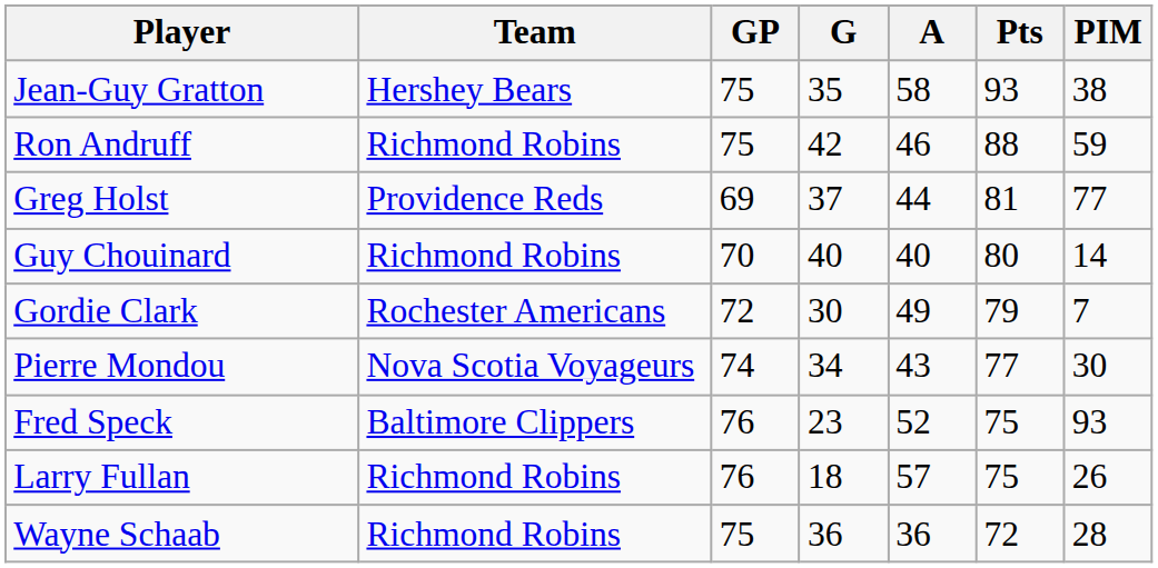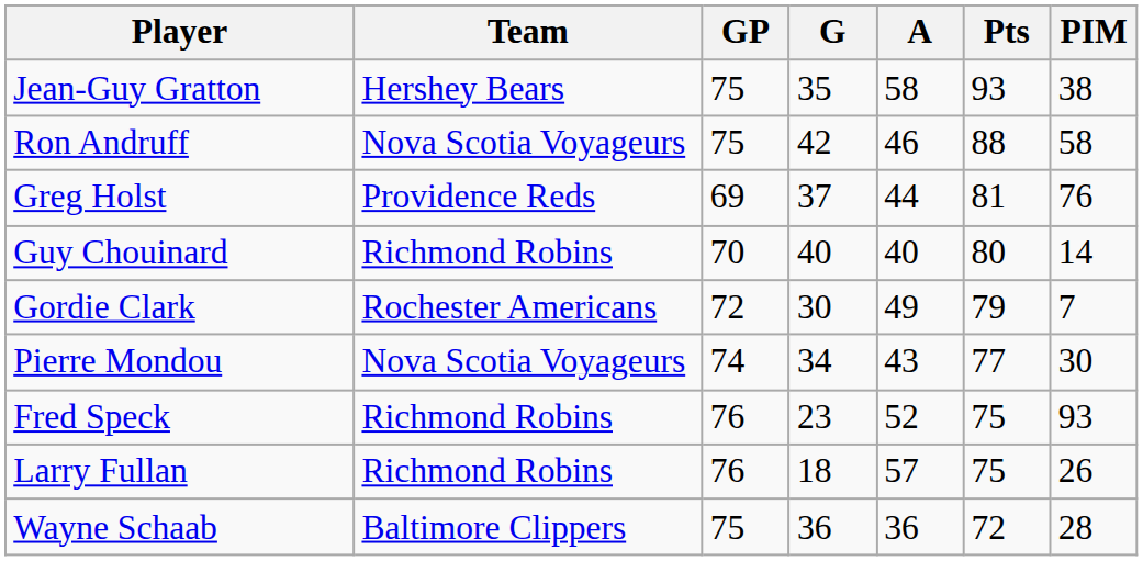 <table class="wikitable">
 <tr>
 <th bgcolor="#DDDDFF" width="30%">Player</th>
 <th bgcolor="#DDDDFF" width="30%">Team</th>
 <th bgcolor="#DDDDFF" width="7.5%">GP</th>
 <th bgcolor="#DDDDFF" width="7.5%">G</th>
 <th bgcolor="#DDDDFF" width="7.5%">A</th>
 <th bgcolor="#DDDDFF" width="7.5%">Pts</th>
 <th bgcolor="#DDDDFF" width="7.5%">PIM</th>
 </tr>
 <tr>
 <td><a href='#'>Jean-Guy Gratton</a></td>
 <td><a href='#'>Hershey Bears</a></td>
 <td>75</td>
 <td>35</td>
 <td>58</td>
 <td>93</td>
 <td>38</td>
 </tr>
 <tr>
 <td><a href='#'>Ron Andruff</a></td>
-<td><a href='#'>Richmond Robins</a></td>
+<td><a href='#'>Nova Scotia Voyageurs</a></td>
 <td>75</td>
 <td>42</td>
 <td>46</td>
 <td>88</td>
-<td>59</td>
+<td>58</td>
 </tr>
 <tr>
 <td><a href='#'>Greg Holst</a></td>
 <td><a href='#'>Providence Reds</a></td>
 <td>69</td>
 <td>37</td>
 <td>44</td>
 <td>81</td>
-<td>77</td>
+<td>76</td>
 </tr>
 <tr>
 <td><a href='#'>Guy Chouinard</a></td>
 <td><a href='#'>Richmond Robins</a></td>
 <td>70</td>
 <td>40</td>
 <td>40</td>
 <td>80</td>
 <td>14</td>
 </tr>
 <tr>
 <td><a href='#'>Gordie Clark</a></td>
 <td><a href='#'>Rochester Americans</a></td>
 <td>72</td>
 <td>30</td>
 <td>49</td>
 <td>79</td>
 <td>7</td>
 </tr>
 <tr>
 <td><a href='#'>Pierre Mondou</a></td>
 <td><a href='#'>Nova Scotia Voyageurs</a></td>
 <td>74</td>
 <td>34</td>
 <td>43</td>
 <td>77</td>
 <td>30</td>
 </tr>
 <tr>
 <td><a href='#'>Fred Speck</a></td>
-<td><a href='#'>Baltimore Clippers</a></td>
+<td><a href='#'>Richmond Robins</a></td>
 <td>76</td>
 <td>23</td>
 <td>52</td>
 <td>75</td>
 <td>93</td>
 </tr>
 <tr>
 <td><a href='#'>Larry Fullan</a></td>
 <td><a href='#'>Richmond Robins</a></td>
 <td>76</td>
 <td>18</td>
 <td>57</td>
 <td>75</td>
 <td>26</td>
 </tr>
 <tr>
 <td><a href='#'>Wayne Schaab</a></td>
-<td><a href='#'>Richmond Robins</a></td>
+<td><a href='#'>Baltimore Clippers</a></td>
 <td>75</td>
 <td>36</td>
 <td>36</td>
 <td>72</td>
 <td>28</td>
 </tr>
 </table>
